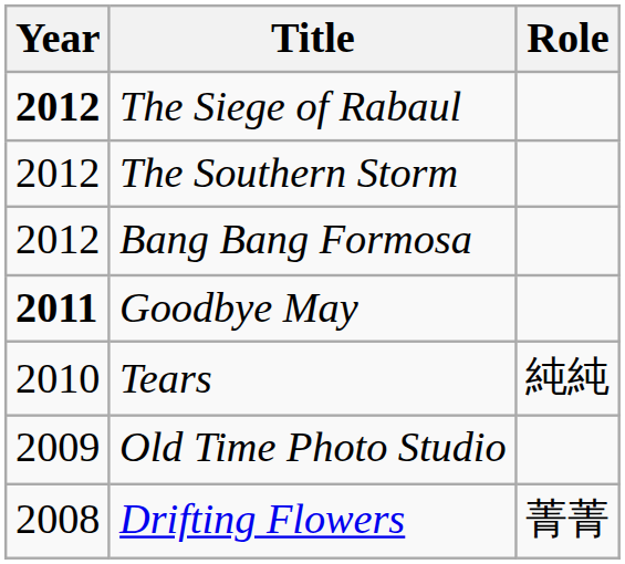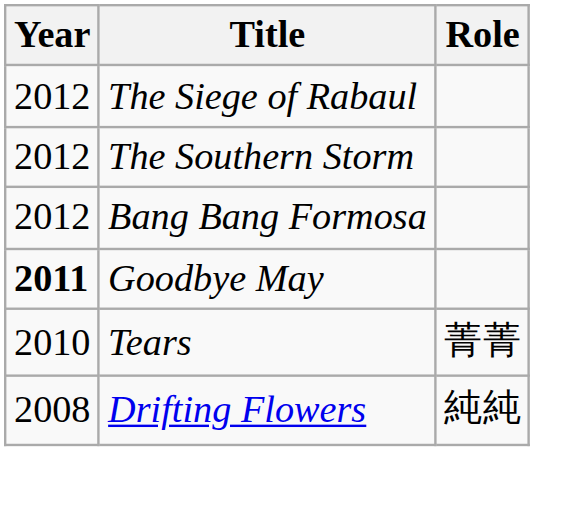 <table class="wikitable sortable">
 <tr>
 <th>Year</th>
 <th>Title</th>
 <th>Role</th>
 </tr>
 <tr>
-<td><strong>2012</strong></td>
+<td>2012</td>
 <td><em>The Siege of Rabaul</em></td>
 <td></td>
 </tr>
 <tr>
 <td>2012</td>
 <td><em>The Southern Storm</em></td>
 <td></td>
 </tr>
 <tr>
 <td>2012</td>
 <td><em>Bang Bang Formosa</em></td>
 <td></td>
 </tr>
 <tr>
 <td><strong>2011</strong></td>
 <td><em>Goodbye May</em></td>
 <td></td>
 </tr>
 <tr>
 <td>2010</td>
 <td><em>Tears</em></td>
-<td>純純</td>
-</tr>
-<tr>
-<td>2009</td>
-<td><em>Old Time Photo Studio</em></td>
-<td></td>
+<td>菁菁</td>
 </tr>
 <tr>
 <td>2008</td>
 <td><em><a href='#'>Drifting Flowers</a></em></td>
-<td>菁菁</td>
+<td>純純</td>
 </tr>
 </table>
